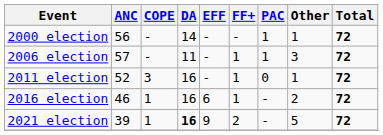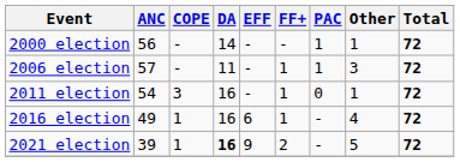 <table class="wikitable">
 <tr>
 <th>Event</th>
 <th><a href='#'>ANC</a></th>
 <th><a href='#'>COPE</a></th>
 <th><a href='#'>DA</a></th>
 <th><a href='#'>EFF</a></th>
 <th><a href='#'>FF+</a></th>
 <th><a href='#'>PAC</a></th>
 <th>Other</th>
 <th>Total</th>
 </tr>
 <tr>
 <td><a href='#'>2000 election</a></td>
 <td>56</td>
 <td>-</td>
 <td>14</td>
 <td>-</td>
 <td>-</td>
 <td>1</td>
 <td>1</td>
 <td><strong>72</strong></td>
 </tr>
 <tr>
 <td><a href='#'>2006 election</a></td>
 <td>57</td>
 <td>-</td>
 <td>11</td>
 <td>-</td>
 <td>1</td>
 <td>1</td>
 <td>3</td>
 <td><strong>72</strong></td>
 </tr>
 <tr>
 <td><a href='#'>2011 election</a></td>
-<td>52</td>
+<td>54</td>
 <td>3</td>
 <td>16</td>
 <td>-</td>
 <td>1</td>
 <td>0</td>
 <td>1</td>
 <td><strong>72</strong></td>
 </tr>
 <tr>
 <td><a href='#'>2016 election</a></td>
-<td>46</td>
+<td>49</td>
 <td>1</td>
 <td>16</td>
 <td>6</td>
 <td>1</td>
 <td>-</td>
-<td>2</td>
+<td>4</td>
 <td><strong>72</strong></td>
 </tr>
 <tr>
 <td><a href='#'>2021 election</a></td>
 <td>39</td>
 <td>1</td>
 <td><strong>16</strong></td>
 <td>9</td>
 <td>2</td>
 <td>-</td>
 <td>5</td>
 <td><strong>72</strong></td>
 </tr>
 <tr>
 </tr>
 </table>
